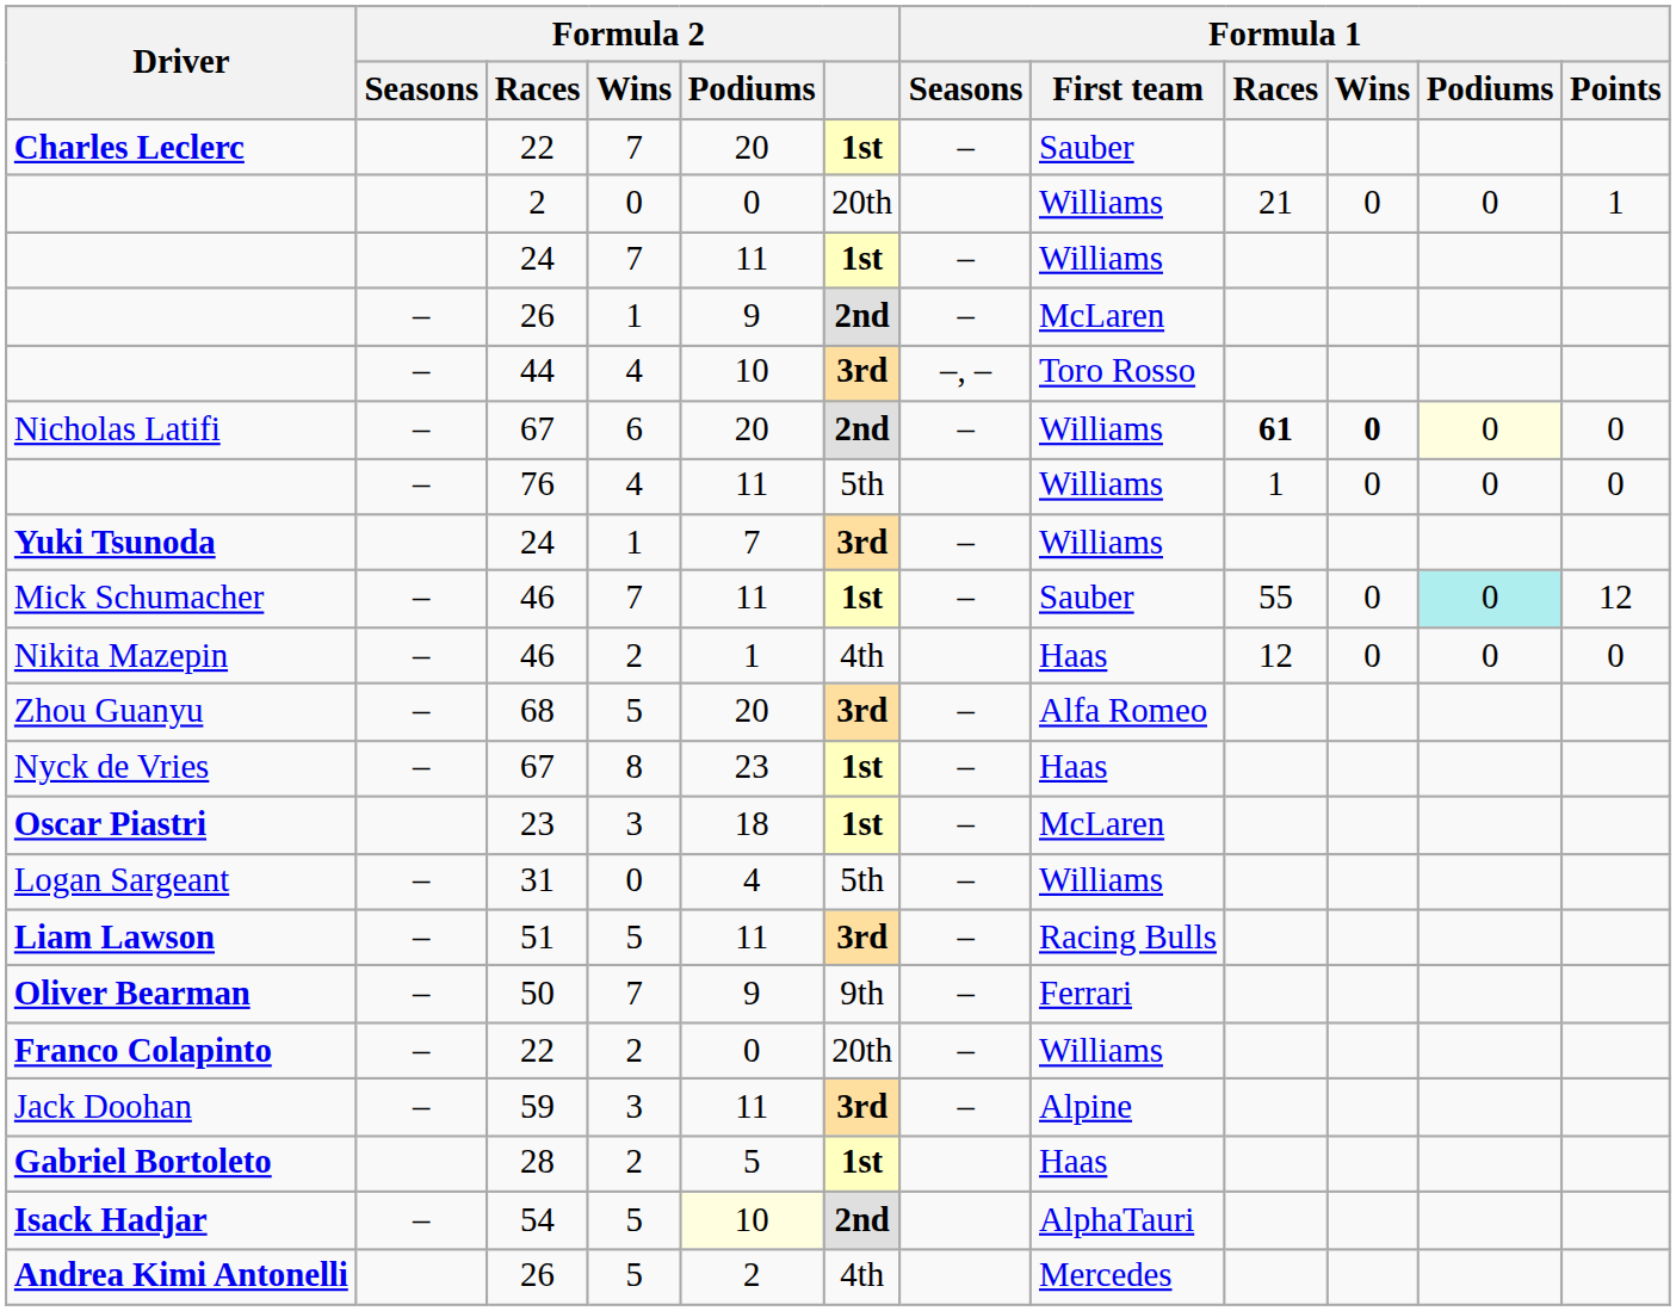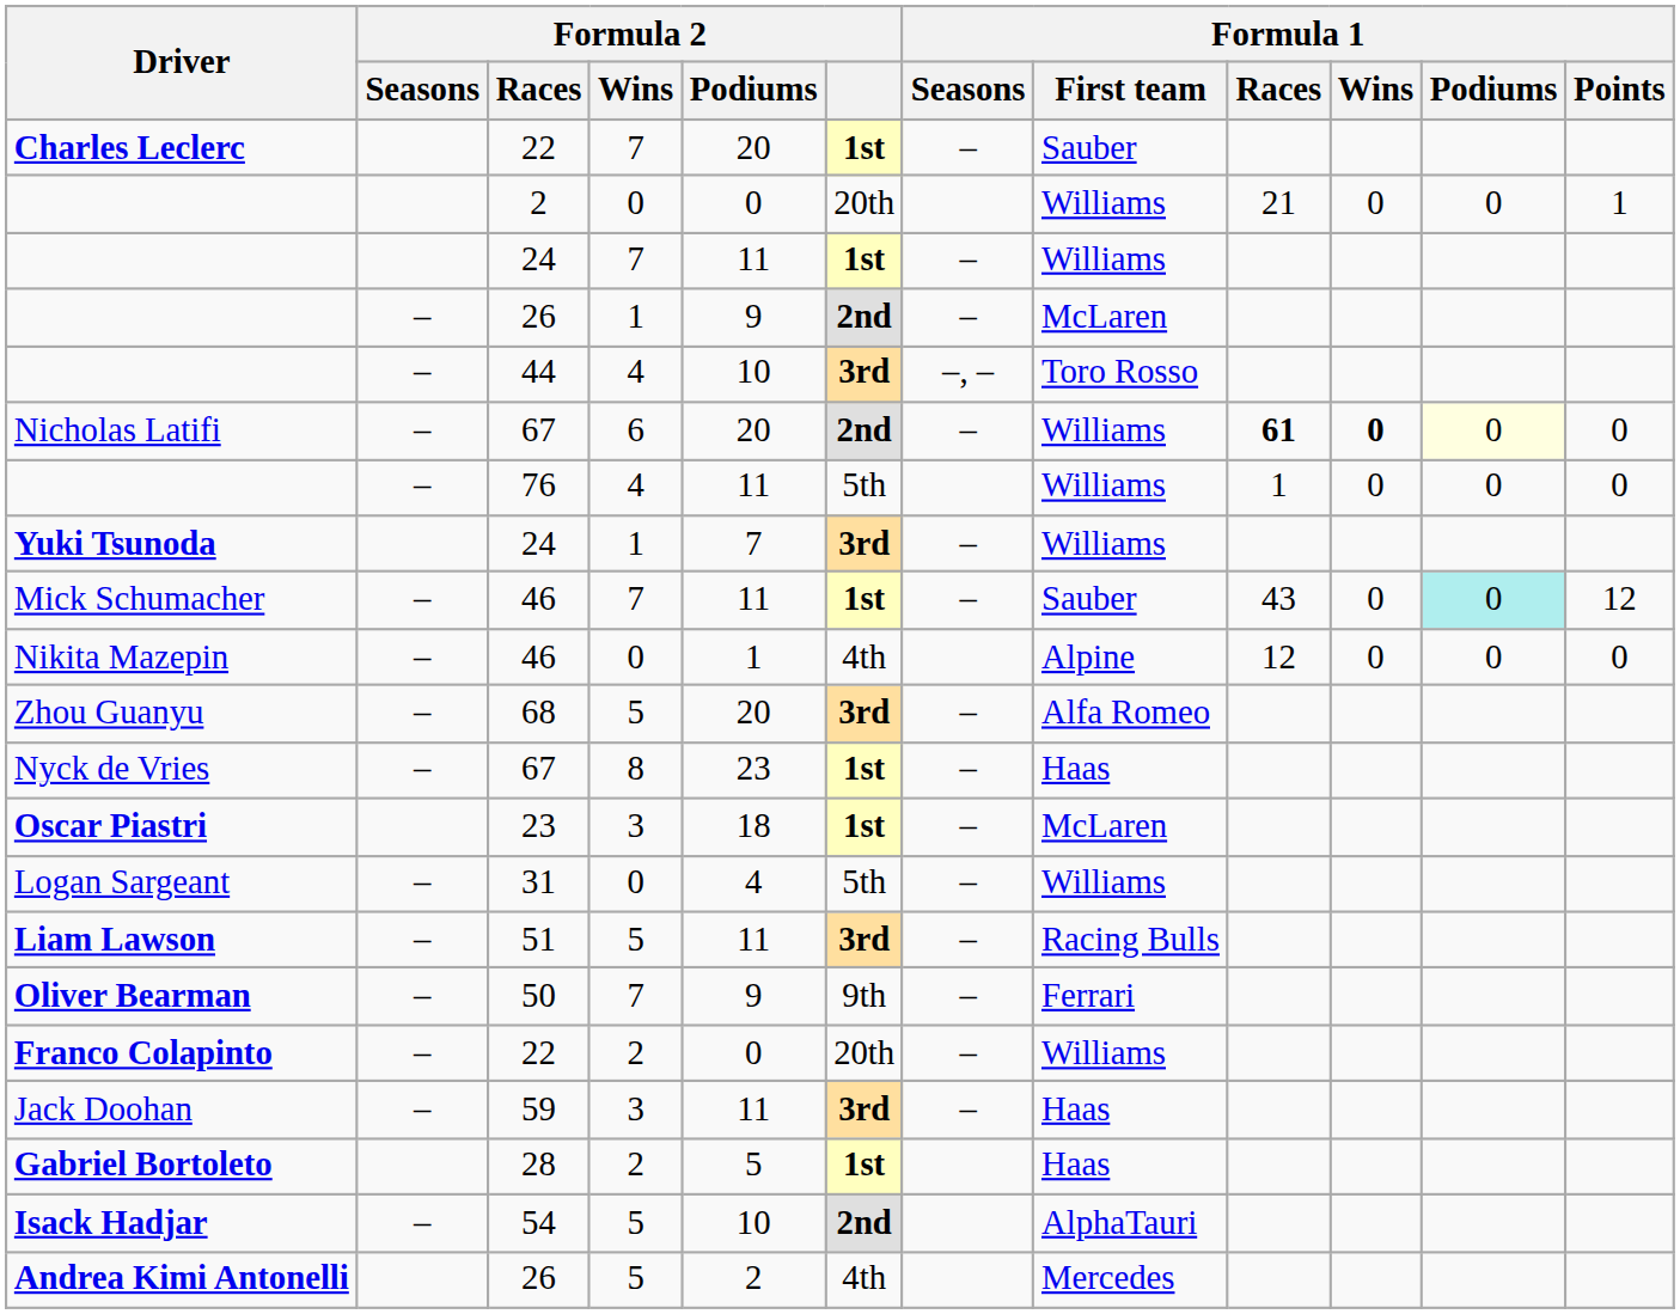 <table class="wikitable sortable mw-collapsible" style="font-size:85%; text-align:center">
 <tr>
 <th rowspan=2>Driver</th>
 <th colspan=5>Formula 2</th>
 <th colspan=6>Formula 1</th>
 </tr>
 <tr>
 <th>Seasons</th>
 <th>Races</th>
 <th>Wins</th>
 <th>Podiums</th>
 <th></th>
 <th>Seasons</th>
 <th>First team</th>
 <th>Races</th>
 <th>Wins</th>
 <th>Podiums</th>
 <th>Points</th>
 </tr>
 <tr>
 <td align=left> <strong><a href='#'>Charles Leclerc</a></strong></td>
 <td></td>
 <td>22</td>
 <td>7</td>
 <td>20</td>
 <td style="background:#FFFFBF;"><strong>1st</strong></td>
 <td>–</td>
 <td align=left><a href='#'>Sauber</a></td>
 <td></td>
 <td></td>
 <td></td>
 <td></td>
 </tr>
 <tr>
 <td align="left"> </td>
 <td></td>
 <td>2</td>
 <td>0</td>
 <td>0</td>
 <td>20th</td>
 <td></td>
 <td align="left"><a href='#'>Williams</a></td>
 <td>21</td>
 <td>0</td>
 <td>0</td>
 <td>1</td>
 </tr>
 <tr>
 <td align="left"> <strong></strong></td>
 <td></td>
 <td>24</td>
 <td>7</td>
 <td>11</td>
 <td style="background:#FFFFBF;"><strong>1st</strong></td>
 <td>–</td>
 <td align="left"><a href='#'>Williams</a></td>
 <td></td>
 <td></td>
 <td></td>
 <td></td>
 </tr>
 <tr>
 <td align="left"> <strong></strong></td>
 <td>–</td>
 <td>26</td>
 <td>1</td>
 <td>9</td>
 <td style="background:#DFDFDF;"><strong>2nd</strong></td>
 <td>–</td>
 <td align="left"><a href='#'>McLaren</a></td>
 <td></td>
 <td></td>
 <td></td>
 <td></td>
 </tr>
 <tr>
 <td align="left"> <strong></strong></td>
 <td>–</td>
 <td>44</td>
 <td>4</td>
 <td>10</td>
 <td style="background:#FFDF9F;"><strong>3rd</strong></td>
 <td>–, –</td>
 <td align="left"><a href='#'>Toro Rosso</a></td>
 <td></td>
 <td></td>
 <td></td>
 <td></td>
 </tr>
 <tr>
 <td align="left"> <a href='#'>Nicholas Latifi</a></td>
 <td>–</td>
 <td>67</td>
 <td>6</td>
 <td>20</td>
 <td style="background:#DFDFDF;"><strong>2nd</strong></td>
 <td>–</td>
 <td align="left"><a href='#'>Williams</a></td>
 <td><strong>61</strong></td>
 <td><strong>0</strong></td>
 <td style="background: lightyellow;">0</td>
 <td>0</td>
 </tr>
 <tr>
 <td align="left"> </td>
 <td>–</td>
 <td>76</td>
 <td>4</td>
 <td>11</td>
 <td>5th</td>
 <td></td>
 <td align="left"><a href='#'>Williams</a></td>
 <td>1</td>
 <td>0</td>
 <td>0</td>
 <td>0</td>
 </tr>
 <tr>
 <td align=left> <strong><a href='#'>Yuki Tsunoda</a></strong></td>
 <td></td>
 <td>24</td>
 <td>1</td>
 <td>7</td>
 <td style="background:#FFDF9F;"><strong>3rd</strong></td>
 <td>–</td>
 <td align="left"><a href='#'>Williams</a></td>
 <td></td>
 <td></td>
 <td></td>
 <td></td>
 </tr>
 <tr>
 <td align=left> <a href='#'>Mick Schumacher</a></td>
 <td>–</td>
 <td>46</td>
 <td>7</td>
 <td>11</td>
 <td style="background:#FFFFBF;"><strong>1st</strong></td>
 <td>–</td>
 <td align=left><a href='#'>Sauber</a></td>
-<td>55</td>
+<td>43</td>
 <td>0</td>
 <td style="background: paleturquoise;">0</td>
 <td>12</td>
 </tr>
 <tr>
 <td align=left> <a href='#'>Nikita Mazepin</a></td>
 <td>–</td>
 <td>46</td>
-<td>2</td>
+<td>0</td>
 <td>1</td>
 <td>4th</td>
 <td></td>
-<td align=left><a href='#'>Haas</a></td>
+<td align=left><a href='#'>Alpine</a></td>
 <td>12</td>
 <td>0</td>
 <td>0</td>
 <td>0</td>
 </tr>
 <tr>
 <td align=left> <a href='#'>Zhou Guanyu</a></td>
 <td>–</td>
 <td>68</td>
 <td>5</td>
 <td>20</td>
 <td style="background:#FFDF9F;"><strong>3rd</strong></td>
 <td>–</td>
 <td align=left><a href='#'>Alfa Romeo</a></td>
 <td></td>
 <td></td>
 <td></td>
 <td></td>
 </tr>
 <tr>
 <td align=left> <a href='#'>Nyck de Vries</a></td>
 <td>–</td>
 <td>67</td>
 <td>8</td>
 <td>23</td>
 <td style="background:#FFFFBF;"><strong>1st</strong></td>
 <td>–</td>
 <td align=left><a href='#'>Haas</a></td>
 <td></td>
 <td></td>
 <td></td>
 <td></td>
 </tr>
 <tr>
 <td align=left> <strong><a href='#'>Oscar Piastri</a></strong></td>
 <td></td>
 <td>23</td>
 <td>3</td>
 <td>18</td>
 <td style="background:#FFFFBF;"><strong>1st</strong></td>
 <td>–</td>
 <td align=left><a href='#'>McLaren</a></td>
 <td></td>
 <td></td>
 <td></td>
 <td></td>
 </tr>
 <tr>
 <td align=left> <a href='#'>Logan Sargeant</a></td>
 <td>–</td>
 <td>31</td>
 <td>0</td>
 <td>4</td>
 <td>5th</td>
 <td>–</td>
 <td align=left><a href='#'>Williams</a></td>
 <td></td>
 <td></td>
 <td></td>
 <td></td>
 </tr>
 <tr>
 <td align=left> <strong><a href='#'>Liam Lawson</a></strong></td>
 <td>–</td>
 <td>51</td>
 <td>5</td>
 <td>11</td>
 <td style="background:#FFDF9F;"><strong>3rd</strong></td>
 <td>–</td>
 <td align=left><a href='#'>Racing Bulls</a></td>
 <td></td>
 <td></td>
 <td></td>
 <td></td>
 </tr>
 <tr>
 <td align=left> <strong><a href='#'>Oliver Bearman</a></strong></td>
 <td>–</td>
 <td>50</td>
 <td>7</td>
 <td>9</td>
 <td>9th</td>
 <td>–</td>
 <td align=left><a href='#'>Ferrari</a></td>
 <td></td>
 <td></td>
 <td></td>
 <td></td>
 </tr>
 <tr>
 <td align=left> <strong><a href='#'>Franco Colapinto</a></strong></td>
 <td>–</td>
 <td>22</td>
 <td>2</td>
 <td>0</td>
 <td>20th</td>
 <td>–</td>
 <td align=left><a href='#'>Williams</a></td>
 <td></td>
 <td></td>
 <td></td>
 <td></td>
 </tr>
 <tr>
 <td align=left> <a href='#'>Jack Doohan</a></td>
 <td>–</td>
 <td>59</td>
 <td>3</td>
 <td>11</td>
 <td style="background:#FFDF9F;"><strong>3rd</strong></td>
 <td>–</td>
-<td align=left><a href='#'>Alpine</a></td>
+<td align=left><a href='#'>Haas</a></td>
 <td></td>
 <td></td>
 <td></td>
 <td></td>
 </tr>
 <tr>
 <td align=left> <strong><a href='#'>Gabriel Bortoleto</a></strong></td>
 <td></td>
 <td>28</td>
 <td>2</td>
 <td>5</td>
 <td style="background:#FFFFBF;"><strong>1st</strong></td>
 <td></td>
 <td align=left><a href='#'>Haas</a></td>
 <td></td>
 <td></td>
 <td></td>
 <td></td>
 </tr>
 <tr>
 <td align=left> <strong><a href='#'>Isack Hadjar</a></strong></td>
 <td>–</td>
 <td>54</td>
 <td>5</td>
-<td style="background: lightyellow;">10</td>
+<td>10</td>
 <td style="background:#DFDFDF;"><strong>2nd</strong></td>
 <td></td>
 <td align=left><a href='#'>AlphaTauri</a></td>
 <td></td>
 <td></td>
 <td></td>
 <td></td>
 </tr>
 <tr>
 <td align=left> <strong><a href='#'>Andrea Kimi Antonelli</a></strong></td>
 <td></td>
 <td>26</td>
 <td>5</td>
 <td>2</td>
 <td>4th</td>
 <td></td>
 <td align=left><a href='#'>Mercedes</a></td>
 <td></td>
 <td></td>
 <td></td>
 <td></td>
 </tr>
 </table>
